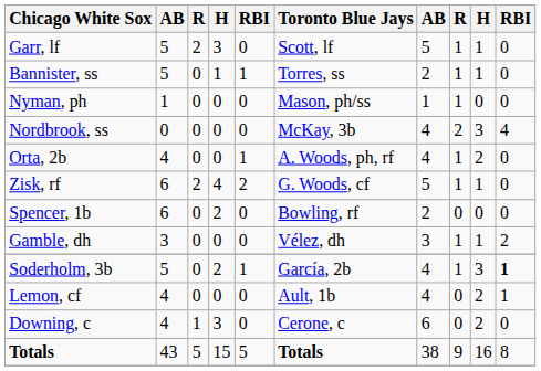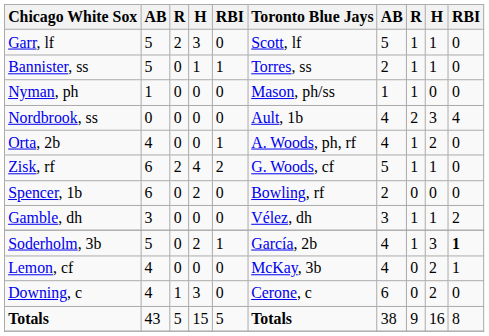 <table class="wikitable sortable">
 <tr>
 <th>Chicago White Sox</th>
 <th>AB</th>
 <th>R</th>
 <th>H</th>
 <th>RBI</th>
 <th>Toronto Blue Jays</th>
 <th>AB</th>
 <th>R</th>
 <th>H</th>
 <th>RBI</th>
 </tr>
 <tr>
 <td><a href='#'>Garr</a>, lf</td>
 <td>5</td>
 <td>2</td>
 <td>3</td>
 <td>0</td>
 <td><a href='#'>Scott</a>, lf</td>
 <td>5</td>
 <td>1</td>
 <td>1</td>
 <td>0</td>
 </tr>
 <tr>
 <td><a href='#'>Bannister</a>, ss</td>
 <td>5</td>
 <td>0</td>
 <td>1</td>
 <td>1</td>
 <td><a href='#'>Torres</a>, ss</td>
 <td>2</td>
 <td>1</td>
 <td>1</td>
 <td>0</td>
 </tr>
 <tr>
 <td><a href='#'>Nyman</a>, ph</td>
 <td>1</td>
 <td>0</td>
 <td>0</td>
 <td>0</td>
 <td><a href='#'>Mason</a>, ph/ss</td>
 <td>1</td>
 <td>1</td>
 <td>0</td>
 <td>0</td>
 </tr>
 <tr>
 <td><a href='#'>Nordbrook</a>, ss</td>
 <td>0</td>
 <td>0</td>
 <td>0</td>
 <td>0</td>
-<td><a href='#'>McKay</a>, 3b</td>
+<td><a href='#'>Ault</a>, 1b</td>
 <td>4</td>
 <td>2</td>
 <td>3</td>
 <td>4</td>
 </tr>
 <tr>
 <td><a href='#'>Orta</a>, 2b</td>
 <td>4</td>
 <td>0</td>
 <td>0</td>
 <td>1</td>
 <td><a href='#'>A. Woods</a>, ph, rf</td>
 <td>4</td>
 <td>1</td>
 <td>2</td>
 <td>0</td>
 </tr>
 <tr>
 <td><a href='#'>Zisk</a>, rf</td>
 <td>6</td>
 <td>2</td>
 <td>4</td>
 <td>2</td>
 <td><a href='#'>G. Woods</a>, cf</td>
 <td>5</td>
 <td>1</td>
 <td>1</td>
 <td>0</td>
 </tr>
 <tr>
 <td><a href='#'>Spencer</a>, 1b</td>
 <td>6</td>
 <td>0</td>
 <td>2</td>
 <td>0</td>
 <td><a href='#'>Bowling</a>, rf</td>
 <td>2</td>
 <td>0</td>
 <td>0</td>
 <td>0</td>
 </tr>
 <tr>
 <td><a href='#'>Gamble</a>, dh</td>
 <td>3</td>
 <td>0</td>
 <td>0</td>
 <td>0</td>
 <td><a href='#'>Vélez</a>, dh</td>
 <td>3</td>
 <td>1</td>
 <td>1</td>
 <td>2</td>
 </tr>
 <tr>
 </tr>
 <tr>
 <td><a href='#'>Soderholm</a>, 3b</td>
 <td>5</td>
 <td>0</td>
 <td>2</td>
 <td>1</td>
 <td><a href='#'>García</a>, 2b</td>
 <td>4</td>
 <td>1</td>
 <td>3</td>
 <td><strong>1</strong></td>
 </tr>
 <tr>
 <td><a href='#'>Lemon</a>, cf</td>
 <td>4</td>
 <td>0</td>
 <td>0</td>
 <td>0</td>
-<td><a href='#'>Ault</a>, 1b</td>
+<td><a href='#'>McKay</a>, 3b</td>
 <td>4</td>
 <td>0</td>
 <td>2</td>
 <td>1</td>
 </tr>
 <tr>
 <td><a href='#'>Downing</a>, c</td>
 <td>4</td>
 <td>1</td>
 <td>3</td>
 <td>0</td>
 <td><a href='#'>Cerone</a>, c</td>
 <td>6</td>
 <td>0</td>
 <td>2</td>
 <td>0</td>
 </tr>
 <tr>
 <td><strong>Totals</strong></td>
 <td>43</td>
 <td>5</td>
 <td>15</td>
 <td>5</td>
 <td><strong>Totals</strong></td>
 <td>38</td>
 <td>9</td>
 <td>16</td>
 <td>8</td>
 </tr>
 <tr>
 </tr>
 </table>
